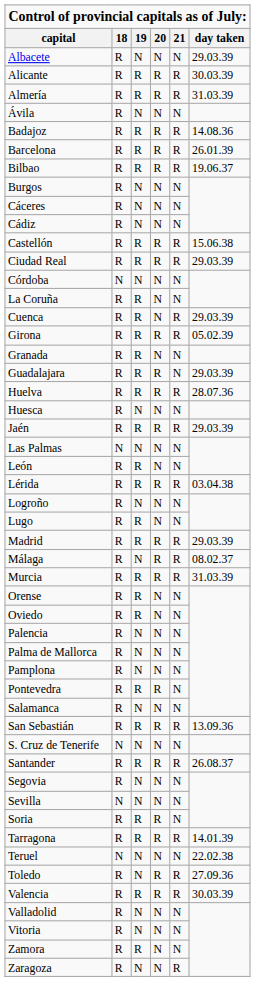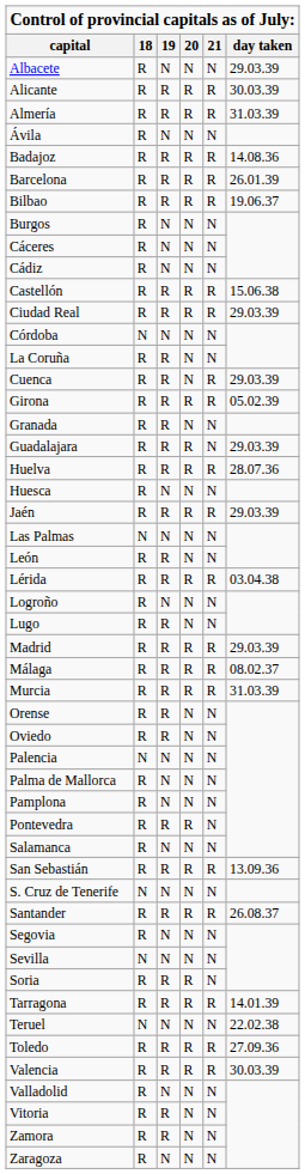 <table class=wikitable style="text-align:left; font-size:11px; float:right; margin:5px">
 <tr style="font-size: small;">
 <td colspan="12" style="text-align:center;"><strong>Control of provincial capitals as of July:</strong></td>
 </tr>
 <tr>
 <th>capital</th>
 <th>18</th>
 <th>19</th>
 <th>20</th>
 <th>21</th>
 <th>day taken</th>
 </tr>
 <tr>
 <td><a href='#'>Albacete</a></td>
 <td><span>R</span></td>
 <td><span>N</span></td>
 <td><span>N</span></td>
 <td><span>N</span></td>
 <td>29.03.39</td>
 </tr>
 <tr>
 <td>Alicante</td>
 <td><span>R</span></td>
 <td><span>R</span></td>
 <td><span>R</span></td>
 <td><span>R</span></td>
 <td>30.03.39</td>
 </tr>
 <tr>
 <td>Almería</td>
 <td><span>R</span></td>
 <td><span>R</span></td>
 <td><span>R</span></td>
 <td><span>R</span></td>
 <td>31.03.39</td>
 </tr>
 <tr>
 <td>Ávila</td>
 <td><span>R</span></td>
 <td><span>N</span></td>
 <td><span>N</span></td>
 <td><span>N</span></td>
 <td></td>
 </tr>
 <tr>
 <td>Badajoz</td>
 <td><span>R</span></td>
 <td><span>R</span></td>
 <td><span>R</span></td>
 <td><span>R</span></td>
 <td>14.08.36</td>
 </tr>
 <tr>
 <td>Barcelona</td>
 <td><span>R</span></td>
 <td><span>R</span></td>
 <td><span>R</span></td>
 <td><span>R</span></td>
 <td>26.01.39</td>
 </tr>
 <tr>
 <td>Bilbao</td>
 <td><span>R</span></td>
 <td><span>R</span></td>
 <td><span>R</span></td>
 <td><span>R</span></td>
 <td>19.06.37</td>
 </tr>
 <tr>
 <td>Burgos</td>
 <td><span>R</span></td>
 <td><span>N</span></td>
 <td><span>N</span></td>
 <td><span>N</span></td>
 <td rowspan="3"></td>
 </tr>
 <tr>
 <td>Cáceres</td>
 <td><span>R</span></td>
 <td><span>N</span></td>
 <td><span>N</span></td>
 <td><span>N</span></td>
 </tr>
 <tr>
 <td>Cádiz</td>
 <td><span>R</span></td>
 <td><span>N</span></td>
 <td><span>N</span></td>
 <td><span>N</span></td>
 </tr>
 <tr>
 <td>Castellón</td>
 <td><span>R</span></td>
 <td><span>R</span></td>
 <td><span>R</span></td>
 <td><span>R</span></td>
 <td>15.06.38</td>
 </tr>
 <tr>
 <td>Ciudad Real</td>
 <td><span>R</span></td>
 <td><span>R</span></td>
 <td><span>R</span></td>
 <td><span>R</span></td>
 <td>29.03.39</td>
 </tr>
 <tr>
 <td>Córdoba</td>
 <td><span>N</span></td>
 <td><span>N</span></td>
 <td><span>N</span></td>
 <td><span>N</span></td>
 <td rowspan="2"></td>
 </tr>
 <tr>
 <td>La Coruña</td>
 <td><span>R</span></td>
 <td><span>R</span></td>
 <td><span>N</span></td>
 <td><span>N</span></td>
 </tr>
 <tr>
 <td>Cuenca</td>
 <td><span>R</span></td>
 <td><span>R</span></td>
 <td><span>N</span></td>
 <td><span>R</span></td>
 <td>29.03.39</td>
 </tr>
 <tr>
 <td>Girona</td>
 <td><span>R</span></td>
 <td><span>R</span></td>
 <td><span>R</span></td>
 <td><span>R</span></td>
 <td>05.02.39</td>
 </tr>
 <tr>
 <td>Granada</td>
 <td><span>R</span></td>
 <td><span>R</span></td>
 <td><span>N</span></td>
 <td><span>N</span></td>
 <td></td>
 </tr>
 <tr>
 <td>Guadalajara</td>
 <td><span>R</span></td>
 <td><span>R</span></td>
 <td><span>R</span></td>
 <td><span>N</span></td>
 <td>29.03.39</td>
 </tr>
 <tr>
 <td>Huelva</td>
 <td><span>R</span></td>
 <td><span>R</span></td>
 <td><span>R</span></td>
 <td><span>R</span></td>
 <td>28.07.36</td>
 </tr>
 <tr>
 <td>Huesca</td>
 <td><span>R</span></td>
 <td><span>N</span></td>
 <td><span>N</span></td>
 <td><span>N</span></td>
 <td></td>
 </tr>
 <tr>
 <td>Jaén</td>
 <td><span>R</span></td>
 <td><span>R</span></td>
 <td><span>R</span></td>
 <td><span>R</span></td>
 <td>29.03.39</td>
 </tr>
 <tr>
 <td>Las Palmas</td>
 <td><span>N</span></td>
 <td><span>N</span></td>
 <td><span>N</span></td>
 <td><span>N</span></td>
 <td rowspan="2"></td>
 </tr>
 <tr>
 <td>León</td>
 <td><span>R</span></td>
 <td><span>R</span></td>
 <td><span>N</span></td>
 <td><span>N</span></td>
 </tr>
 <tr>
 <td>Lérida</td>
 <td><span>R</span></td>
 <td><span>R</span></td>
 <td><span>R</span></td>
 <td><span>R</span></td>
 <td>03.04.38</td>
 </tr>
 <tr>
 <td>Logroño</td>
 <td><span>R</span></td>
 <td><span>N</span></td>
 <td><span>N</span></td>
 <td><span>N</span></td>
 <td rowspan="2"></td>
 </tr>
 <tr>
 <td>Lugo</td>
 <td><span>R</span></td>
 <td><span>R</span></td>
 <td><span>N</span></td>
 <td><span>N</span></td>
 </tr>
 <tr>
 <td>Madrid</td>
 <td><span>R</span></td>
 <td><span>R</span></td>
 <td><span>R</span></td>
 <td><span>R</span></td>
 <td>29.03.39</td>
 </tr>
 <tr>
 <td>Málaga</td>
 <td><span>R</span></td>
-<td><span>N</span></td>
+<td><span>R</span></td>
 <td><span>R</span></td>
 <td><span>R</span></td>
 <td>08.02.37</td>
 </tr>
 <tr>
 <td>Murcia</td>
 <td><span>R</span></td>
 <td><span>R</span></td>
 <td><span>R</span></td>
 <td><span>R</span></td>
 <td>31.03.39</td>
 </tr>
 <tr>
 <td>Orense</td>
 <td><span>R</span></td>
 <td><span>R</span></td>
 <td><span>N</span></td>
 <td><span>N</span></td>
 <td rowspan="7"></td>
 </tr>
 <tr>
 <td>Oviedo</td>
 <td><span>R</span></td>
 <td><span>R</span></td>
 <td><span>N</span></td>
 <td><span>N</span></td>
 </tr>
 <tr>
 <td>Palencia</td>
-<td><span>R</span></td>
+<td><span>N</span></td>
 <td><span>N</span></td>
 <td><span>N</span></td>
 <td><span>N</span></td>
 </tr>
 <tr>
 <td>Palma de Mallorca</td>
 <td><span>R</span></td>
 <td><span>N</span></td>
 <td><span>N</span></td>
 <td><span>N</span></td>
 </tr>
 <tr>
 <td>Pamplona</td>
 <td><span>R</span></td>
 <td><span>N</span></td>
 <td><span>N</span></td>
 <td><span>N</span></td>
 </tr>
 <tr>
 <td>Pontevedra</td>
 <td><span>R</span></td>
 <td><span>R</span></td>
 <td><span>R</span></td>
 <td><span>N</span></td>
 </tr>
 <tr>
 <td>Salamanca</td>
 <td><span>R</span></td>
 <td><span>N</span></td>
 <td><span>N</span></td>
 <td><span>N</span></td>
 </tr>
 <tr>
 <td>San Sebastián</td>
 <td><span>R</span></td>
 <td><span>R</span></td>
 <td><span>R</span></td>
 <td><span>R</span></td>
 <td>13.09.36</td>
 </tr>
 <tr>
 <td>S. Cruz de Tenerife</td>
 <td><span>N</span></td>
 <td><span>N</span></td>
 <td><span>N</span></td>
 <td><span>N</span></td>
 <td></td>
 </tr>
 <tr>
 <td>Santander</td>
 <td><span>R</span></td>
 <td><span>R</span></td>
 <td><span>R</span></td>
 <td><span>R</span></td>
 <td>26.08.37</td>
 </tr>
 <tr>
 <td>Segovia</td>
 <td><span>R</span></td>
 <td><span>N</span></td>
 <td><span>N</span></td>
 <td><span>N</span></td>
 <td rowspan="3"></td>
 </tr>
 <tr>
 <td>Sevilla</td>
 <td><span>N</span></td>
 <td><span>N</span></td>
 <td><span>N</span></td>
 <td><span>N</span></td>
 </tr>
 <tr>
 <td>Soria</td>
 <td><span>R</span></td>
 <td><span>R</span></td>
 <td><span>R</span></td>
 <td><span>N</span></td>
 </tr>
 <tr>
 <td>Tarragona</td>
 <td><span>R</span></td>
 <td><span>R</span></td>
 <td><span>R</span></td>
 <td><span>R</span></td>
 <td>14.01.39</td>
 </tr>
 <tr>
 <td>Teruel</td>
 <td><span>N</span></td>
 <td><span>N</span></td>
 <td><span>N</span></td>
 <td><span>N</span></td>
 <td>22.02.38</td>
 </tr>
 <tr>
 <td>Toledo</td>
 <td><span>R</span></td>
-<td><span>N</span></td>
+<td><span>R</span></td>
 <td><span>R</span></td>
 <td><span>R</span></td>
 <td>27.09.36</td>
 </tr>
 <tr>
 <td>Valencia</td>
 <td><span>R</span></td>
 <td><span>R</span></td>
 <td><span>R</span></td>
 <td><span>R</span></td>
 <td>30.03.39</td>
 </tr>
 <tr>
 <td>Valladolid</td>
 <td><span>R</span></td>
 <td><span>N</span></td>
 <td><span>N</span></td>
 <td><span>N</span></td>
 <td rowspan="4"></td>
 </tr>
 <tr>
 <td>Vitoria</td>
 <td><span>R</span></td>
-<td><span>N</span></td>
+<td><span>R</span></td>
 <td><span>N</span></td>
 <td><span>N</span></td>
 </tr>
 <tr>
 <td>Zamora</td>
 <td><span>R</span></td>
 <td><span>R</span></td>
 <td><span>N</span></td>
 <td><span>N</span></td>
 </tr>
 <tr>
 <td>Zaragoza</td>
 <td><span>R</span></td>
 <td><span>N</span></td>
 <td><span>N</span></td>
-<td><span>R</span></td>
+<td><span>N</span></td>
 </tr>
 </table>
